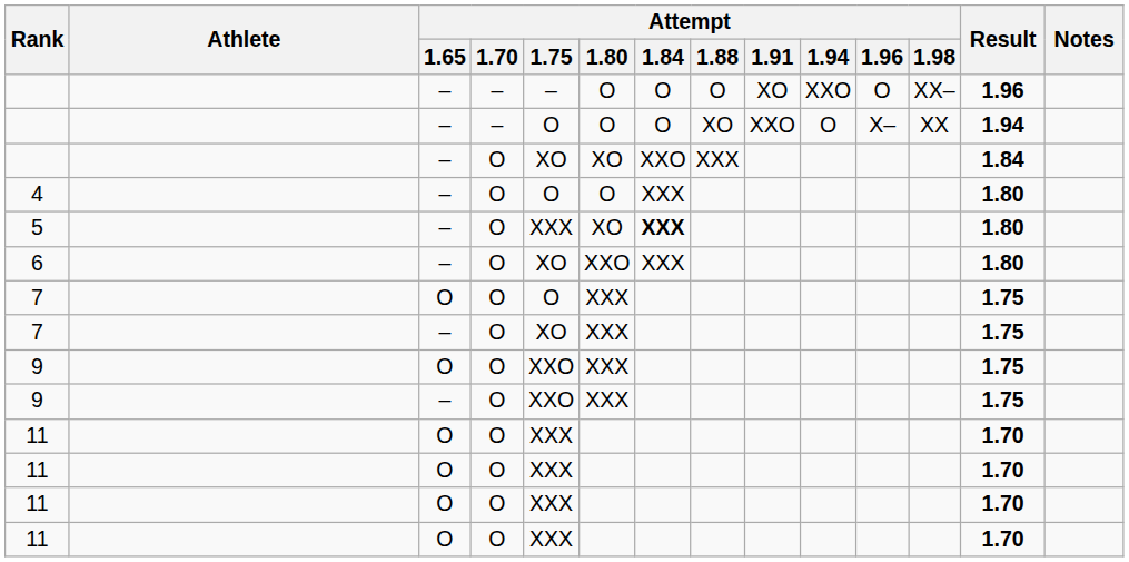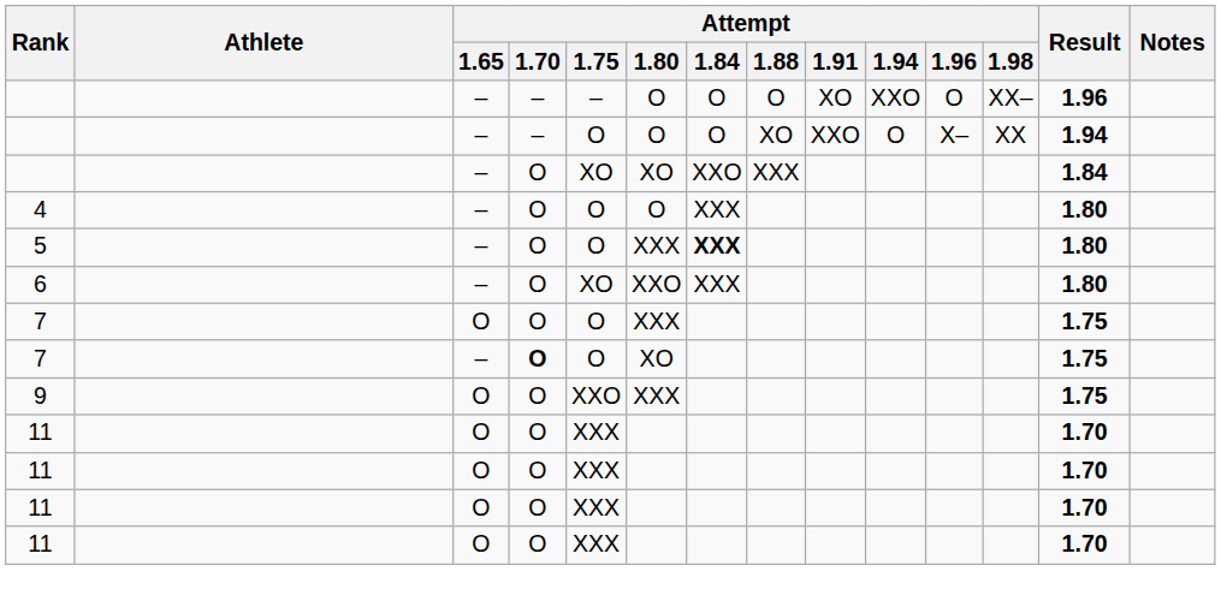 <table class="wikitable" style="text-align:center">
 <tr>
 <th rowspan=2 width=40>Rank</th>
 <th rowspan=2 width=250>Athlete</th>
 <th colspan=10>Attempt</th>
 <th rowspan=2 width=55>Result</th>
 <th rowspan=2 width=50>Notes</th>
 </tr>
 <tr>
 <th width=30>1.65</th>
 <th width=30>1.70</th>
 <th width=30>1.75</th>
 <th width=30>1.80</th>
 <th width=30>1.84</th>
 <th width=30>1.88</th>
 <th width=30>1.91</th>
 <th width=30>1.94</th>
 <th width=30>1.96</th>
 <th width=30>1.98</th>
 </tr>
 <tr>
 <td></td>
 <td align=left></td>
 <td>–</td>
 <td>–</td>
 <td>–</td>
 <td>O</td>
 <td>O</td>
 <td>O</td>
 <td>XO</td>
 <td>XXO</td>
 <td>O</td>
 <td>XX–</td>
 <td><strong>1.96</strong></td>
 <td></td>
 </tr>
 <tr>
 <td></td>
 <td align=left></td>
 <td>–</td>
 <td>–</td>
 <td>O</td>
 <td>O</td>
 <td>O</td>
 <td>XO</td>
 <td>XXO</td>
 <td>O</td>
 <td>X–</td>
 <td>XX</td>
 <td><strong>1.94</strong></td>
 <td></td>
 </tr>
 <tr>
 <td></td>
 <td align=left></td>
 <td>–</td>
 <td>O</td>
 <td>XO</td>
 <td>XO</td>
 <td>XXO</td>
 <td>XXX</td>
 <td></td>
 <td></td>
 <td></td>
 <td></td>
 <td><strong>1.84</strong></td>
 <td></td>
 </tr>
 <tr>
 <td>4</td>
 <td align=left></td>
 <td>–</td>
 <td>O</td>
 <td>O</td>
 <td>O</td>
 <td>XXX</td>
 <td></td>
 <td></td>
 <td></td>
 <td></td>
 <td></td>
 <td><strong>1.80</strong></td>
 <td></td>
 </tr>
 <tr>
 <td>5</td>
 <td align=left></td>
 <td>–</td>
 <td>O</td>
+<td>O</td>
 <td>XXX</td>
-<td>XO</td>
 <td><strong>XXX</strong></td>
 <td></td>
 <td></td>
 <td></td>
 <td></td>
 <td></td>
 <td><strong>1.80</strong></td>
 <td></td>
 </tr>
 <tr>
 <td>6</td>
 <td align=left></td>
 <td>–</td>
 <td>O</td>
 <td>XO</td>
 <td>XXO</td>
 <td>XXX</td>
 <td></td>
 <td></td>
 <td></td>
 <td></td>
 <td></td>
 <td><strong>1.80</strong></td>
 <td></td>
 </tr>
 <tr>
 <td>7</td>
 <td align=left></td>
 <td>O</td>
 <td>O</td>
 <td>O</td>
 <td>XXX</td>
 <td></td>
 <td></td>
 <td></td>
 <td></td>
 <td></td>
 <td></td>
 <td><strong>1.75</strong></td>
 <td></td>
 </tr>
 <tr>
 <td>7</td>
 <td align=left></td>
 <td>–</td>
+<td><strong>O</strong></td>
 <td>O</td>
 <td>XO</td>
-<td>XXX</td>
 <td></td>
 <td></td>
 <td></td>
 <td></td>
 <td></td>
 <td></td>
 <td><strong>1.75</strong></td>
 <td></td>
 </tr>
 <tr>
 <td>9</td>
 <td align=left></td>
 <td>O</td>
-<td>O</td>
-<td>XXO</td>
-<td>XXX</td>
-<td></td>
-<td></td>
-<td></td>
-<td></td>
-<td></td>
-<td></td>
-<td><strong>1.75</strong></td>
-<td></td>
-</tr>
-<tr>
-<td>9</td>
-<td align=left></td>
-<td>–</td>
 <td>O</td>
 <td>XXO</td>
 <td>XXX</td>
 <td></td>
 <td></td>
 <td></td>
 <td></td>
 <td></td>
 <td></td>
 <td><strong>1.75</strong></td>
 <td></td>
 </tr>
 <tr>
 <td>11</td>
 <td align=left></td>
 <td>O</td>
 <td>O</td>
 <td>XXX</td>
 <td></td>
 <td></td>
 <td></td>
 <td></td>
 <td></td>
 <td></td>
 <td></td>
 <td><strong>1.70</strong></td>
 <td></td>
 </tr>
 <tr>
 <td>11</td>
 <td align=left></td>
 <td>O</td>
 <td>O</td>
 <td>XXX</td>
 <td></td>
 <td></td>
 <td></td>
 <td></td>
 <td></td>
 <td></td>
 <td></td>
 <td><strong>1.70</strong></td>
 <td></td>
 </tr>
 <tr>
 <td>11</td>
 <td align=left></td>
 <td>O</td>
 <td>O</td>
 <td>XXX</td>
 <td></td>
 <td></td>
 <td></td>
 <td></td>
 <td></td>
 <td></td>
 <td></td>
 <td><strong>1.70</strong></td>
 <td></td>
 </tr>
 <tr>
 <td>11</td>
 <td align=left></td>
 <td>O</td>
 <td>O</td>
 <td>XXX</td>
 <td></td>
 <td></td>
 <td></td>
 <td></td>
 <td></td>
 <td></td>
 <td></td>
 <td><strong>1.70</strong></td>
 <td></td>
 </tr>
 </table>
